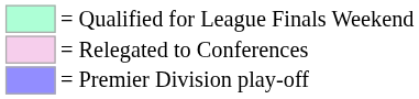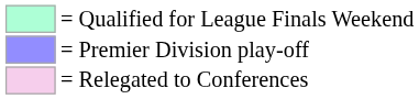 <table style="margin:1em auto;">
 <tr>
 <td style="background-color:#ADFFD6; border:1px solid #aaaaaa; width:2em;"></td>
 <td>= Qualified for League Finals Weekend</td>
 </tr>
 <tr>
+<td style="background-color:#928DFF; border:1px solid #aaaaaa; width:2em;"></td>
+<td>= Premier Division play-off</td>
+</tr>
+<tr>
 <td style="background-color:#F6CEEC; border:1px solid #aaaaaa; width:2em;"></td>
 <td>= Relegated to Conferences</td>
 </tr>
-<tr>
-<td style="background-color:#928DFF; border:1px solid #aaaaaa; width:2em;"></td>
-<td>= Premier Division play-off</td>
-</tr>
 </table>
